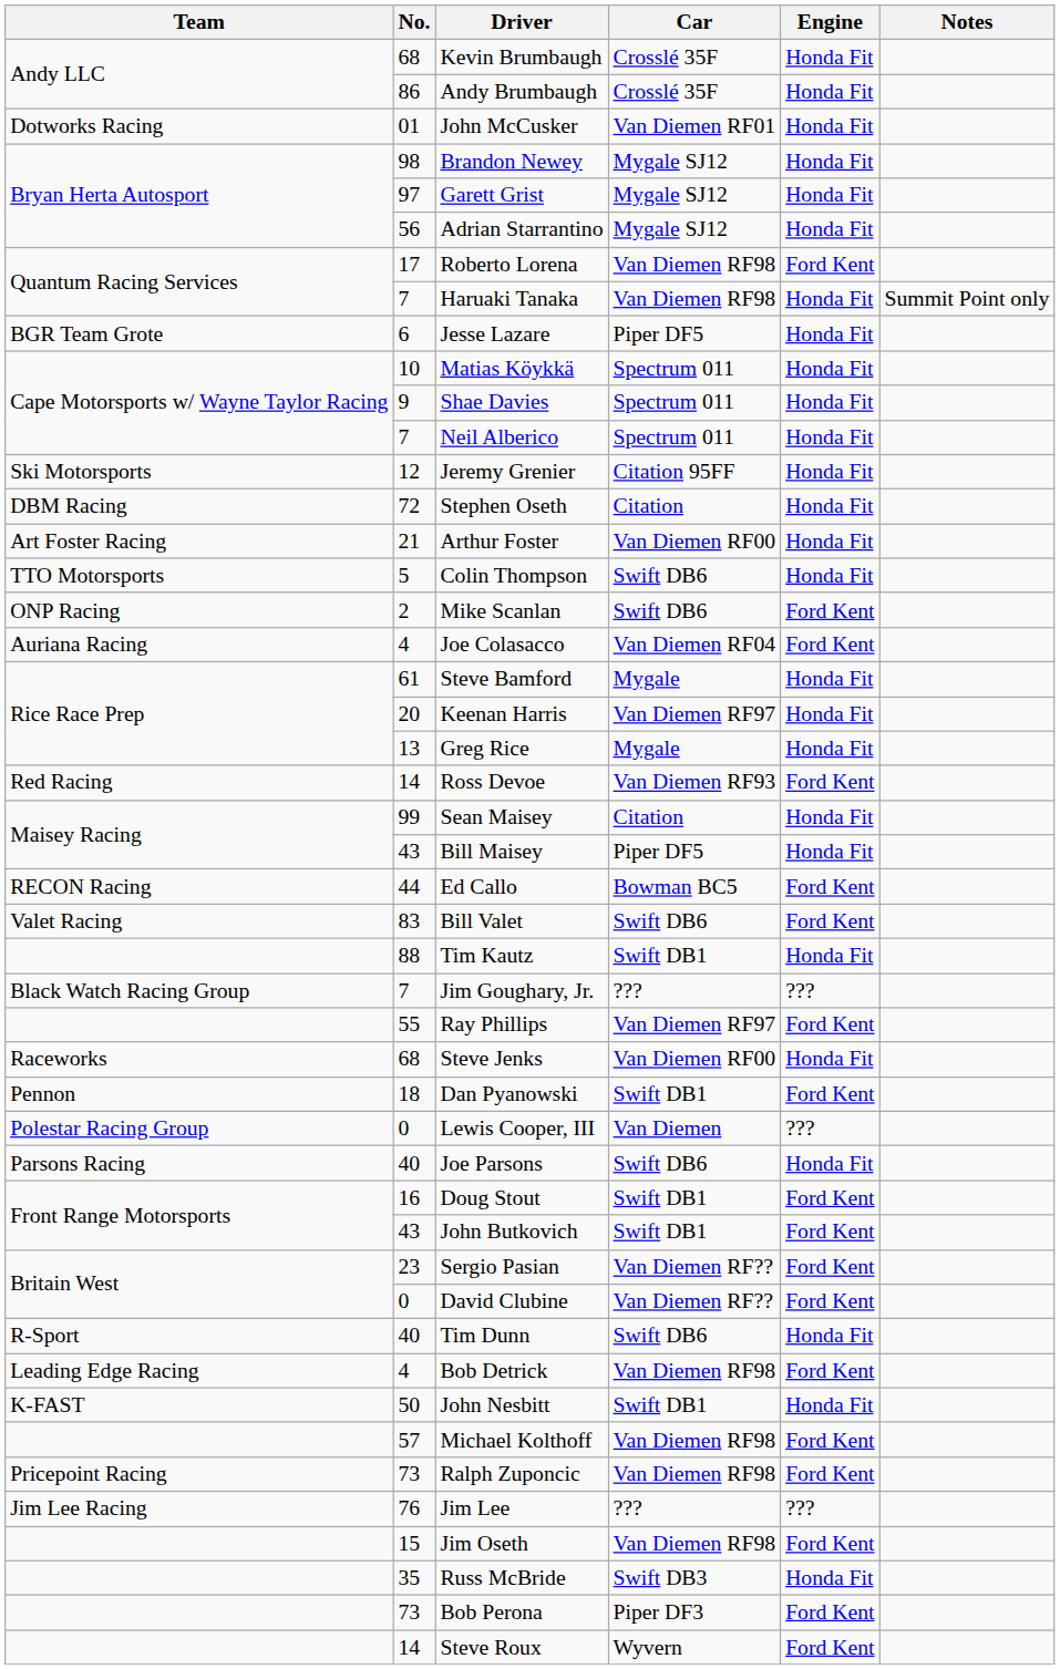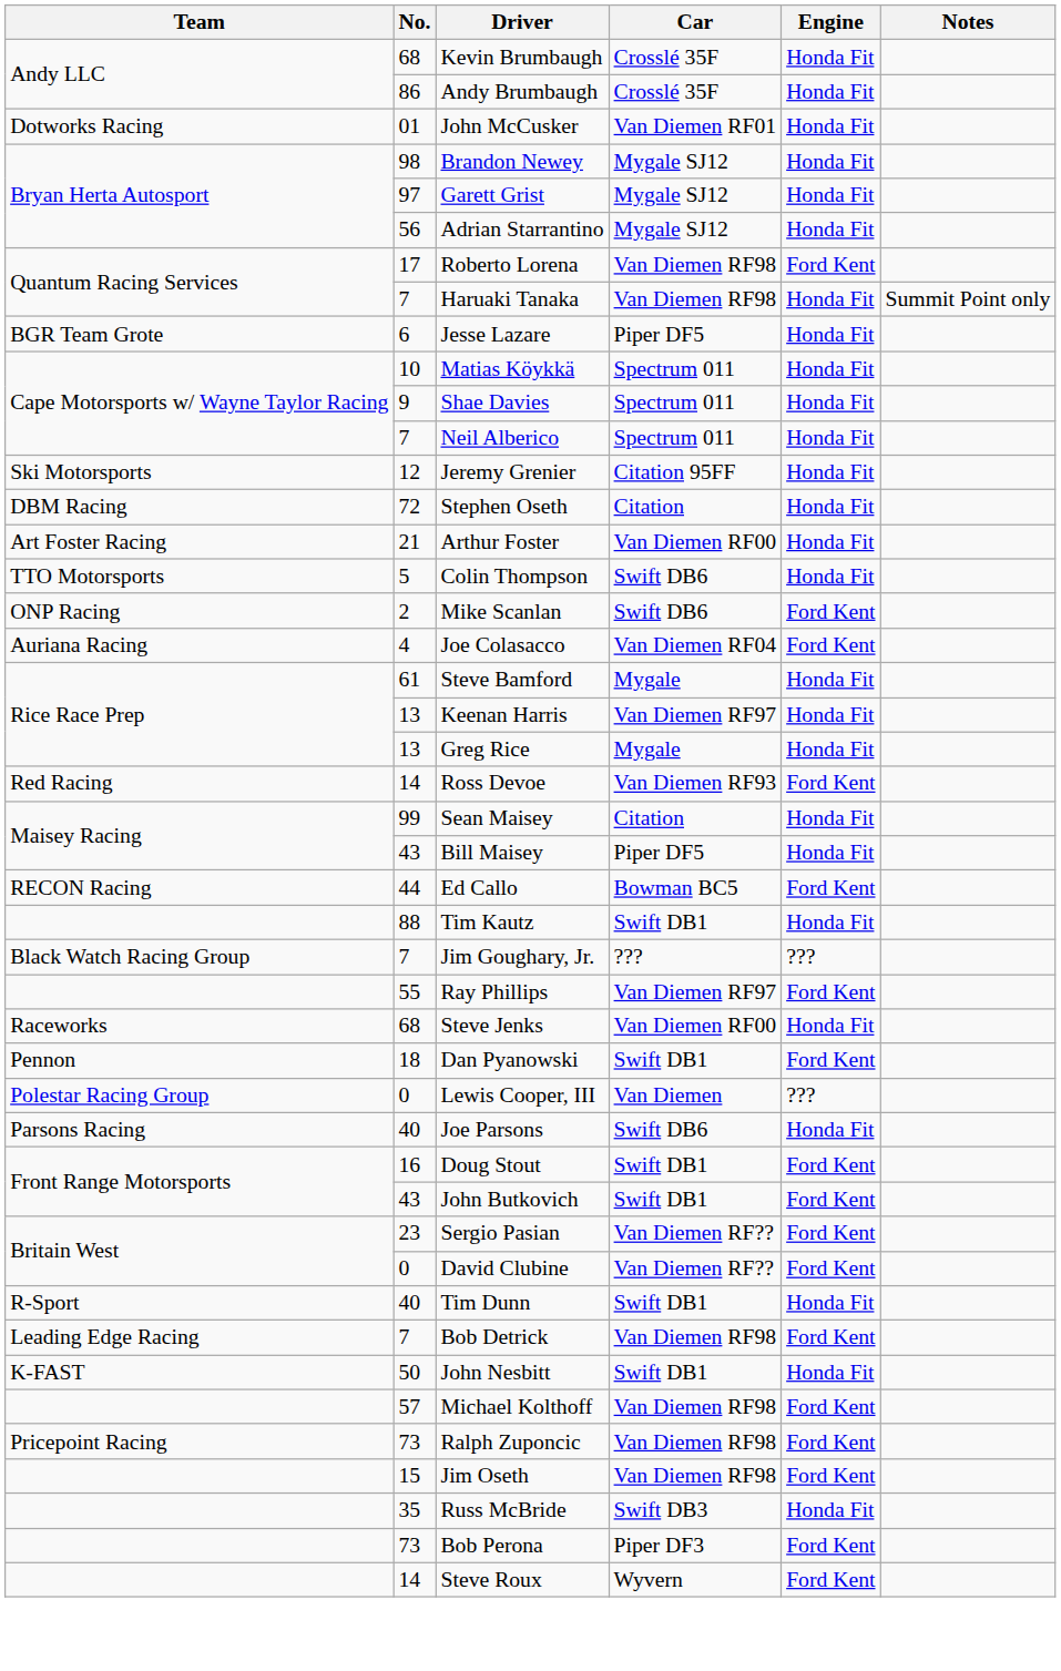 <table class="wikitable">
 <tr>
 <th>Team</th>
 <th>No.</th>
 <th>Driver</th>
 <th>Car</th>
 <th>Engine</th>
 <th>Notes</th>
 </tr>
 <tr>
 <td rowspan=2> Andy LLC</td>
 <td>68</td>
 <td> Kevin Brumbaugh</td>
 <td><a href='#'>Crosslé</a> 35F</td>
 <td><a href='#'>Honda Fit</a></td>
 <td></td>
 </tr>
 <tr>
 <td>86</td>
 <td> Andy Brumbaugh</td>
 <td><a href='#'>Crosslé</a> 35F</td>
 <td><a href='#'>Honda Fit</a></td>
 <td></td>
 </tr>
 <tr>
 <td> Dotworks Racing</td>
 <td>01</td>
 <td> John McCusker</td>
 <td><a href='#'>Van Diemen</a> RF01</td>
 <td><a href='#'>Honda Fit</a></td>
 <td></td>
 </tr>
 <tr>
 <td rowspan=3> <a href='#'>Bryan Herta Autosport</a></td>
 <td>98</td>
 <td> <a href='#'>Brandon Newey</a></td>
 <td><a href='#'>Mygale</a> SJ12</td>
 <td><a href='#'>Honda Fit</a></td>
 <td></td>
 </tr>
 <tr>
 <td>97</td>
 <td> <a href='#'>Garett Grist</a></td>
 <td><a href='#'>Mygale</a> SJ12</td>
 <td><a href='#'>Honda Fit</a></td>
 <td></td>
 </tr>
 <tr>
 <td>56</td>
 <td> Adrian Starrantino</td>
 <td><a href='#'>Mygale</a> SJ12</td>
 <td><a href='#'>Honda Fit</a></td>
 <td></td>
 </tr>
 <tr>
 <td rowspan=2> Quantum Racing Services</td>
 <td>17</td>
 <td> Roberto Lorena</td>
 <td><a href='#'>Van Diemen</a> RF98</td>
 <td><a href='#'>Ford Kent</a></td>
 <td></td>
 </tr>
 <tr>
 <td>7</td>
 <td> Haruaki Tanaka</td>
 <td><a href='#'>Van Diemen</a> RF98</td>
 <td><a href='#'>Honda Fit</a></td>
 <td>Summit Point only</td>
 </tr>
 <tr>
 <td> BGR Team Grote</td>
 <td>6</td>
 <td> Jesse Lazare</td>
 <td>Piper DF5</td>
 <td><a href='#'>Honda Fit</a></td>
 <td></td>
 </tr>
 <tr>
 <td rowspan=3> Cape Motorsports w/ <a href='#'>Wayne Taylor Racing</a></td>
 <td>10</td>
 <td> <a href='#'>Matias Köykkä</a></td>
 <td><a href='#'>Spectrum</a> 011</td>
 <td><a href='#'>Honda Fit</a></td>
 <td></td>
 </tr>
 <tr>
 <td>9</td>
 <td> <a href='#'>Shae Davies</a></td>
 <td><a href='#'>Spectrum</a> 011</td>
 <td><a href='#'>Honda Fit</a></td>
 <td></td>
 </tr>
 <tr>
 <td>7</td>
 <td> <a href='#'>Neil Alberico</a></td>
 <td><a href='#'>Spectrum</a> 011</td>
 <td><a href='#'>Honda Fit</a></td>
 <td></td>
 </tr>
 <tr>
 <td> Ski Motorsports</td>
 <td>12</td>
 <td> Jeremy Grenier</td>
 <td><a href='#'>Citation</a> 95FF</td>
 <td><a href='#'>Honda Fit</a></td>
 <td></td>
 </tr>
 <tr>
 <td> DBM Racing</td>
 <td>72</td>
 <td> Stephen Oseth</td>
 <td><a href='#'>Citation</a></td>
 <td><a href='#'>Honda Fit</a></td>
 <td></td>
 </tr>
 <tr>
 <td> Art Foster Racing</td>
 <td>21</td>
 <td> Arthur Foster</td>
 <td><a href='#'>Van Diemen</a> RF00</td>
 <td><a href='#'>Honda Fit</a></td>
 <td></td>
 </tr>
 <tr>
 <td> TTO Motorsports</td>
 <td>5</td>
 <td> Colin Thompson</td>
 <td><a href='#'>Swift</a> DB6</td>
 <td><a href='#'>Honda Fit</a></td>
 <td></td>
 </tr>
 <tr>
 <td> ONP Racing</td>
 <td>2</td>
 <td> Mike Scanlan</td>
 <td><a href='#'>Swift</a> DB6</td>
 <td><a href='#'>Ford Kent</a></td>
 <td></td>
 </tr>
 <tr>
 <td> Auriana Racing</td>
 <td>4</td>
 <td> Joe Colasacco</td>
 <td><a href='#'>Van Diemen</a> RF04</td>
 <td><a href='#'>Ford Kent</a></td>
 <td></td>
 </tr>
 <tr>
 <td rowspan=3> Rice Race Prep</td>
 <td>61</td>
 <td> Steve Bamford</td>
 <td><a href='#'>Mygale</a></td>
 <td><a href='#'>Honda Fit</a></td>
 <td></td>
 </tr>
 <tr>
-<td>20</td>
+<td>13</td>
 <td> Keenan Harris</td>
 <td><a href='#'>Van Diemen</a> RF97</td>
 <td><a href='#'>Honda Fit</a></td>
 <td></td>
 </tr>
 <tr>
 <td>13</td>
 <td> Greg Rice</td>
 <td><a href='#'>Mygale</a></td>
 <td><a href='#'>Honda Fit</a></td>
 <td></td>
 </tr>
 <tr>
 <td> Red Racing</td>
 <td>14</td>
 <td> Ross Devoe</td>
 <td><a href='#'>Van Diemen</a> RF93</td>
 <td><a href='#'>Ford Kent</a></td>
 <td></td>
 </tr>
 <tr>
 <td rowspan=2> Maisey Racing</td>
 <td>99</td>
 <td> Sean Maisey</td>
 <td><a href='#'>Citation</a></td>
 <td><a href='#'>Honda Fit</a></td>
 <td></td>
 </tr>
 <tr>
 <td>43</td>
 <td> Bill Maisey</td>
 <td>Piper DF5</td>
 <td><a href='#'>Honda Fit</a></td>
 <td></td>
 </tr>
 <tr>
 <td> RECON Racing</td>
 <td>44</td>
 <td> Ed Callo</td>
 <td><a href='#'>Bowman</a> BC5</td>
-<td><a href='#'>Ford Kent</a></td>
-<td></td>
-</tr>
-<tr>
-<td> Valet Racing</td>
-<td>83</td>
-<td> Bill Valet</td>
-<td><a href='#'>Swift</a> DB6</td>
 <td><a href='#'>Ford Kent</a></td>
 <td></td>
 </tr>
 <tr>
 <td></td>
 <td>88</td>
 <td> Tim Kautz</td>
 <td><a href='#'>Swift</a> DB1</td>
 <td><a href='#'>Honda Fit</a></td>
 <td></td>
 </tr>
 <tr>
 <td> Black Watch Racing Group</td>
 <td>7</td>
 <td> Jim Goughary, Jr.</td>
 <td>???</td>
 <td>???</td>
 <td></td>
 </tr>
 <tr>
 <td></td>
 <td>55</td>
 <td> Ray Phillips</td>
 <td><a href='#'>Van Diemen</a> RF97</td>
 <td><a href='#'>Ford Kent</a></td>
 <td></td>
 </tr>
 <tr>
 <td> Raceworks</td>
 <td>68</td>
 <td> Steve Jenks</td>
 <td><a href='#'>Van Diemen</a> RF00</td>
 <td><a href='#'>Honda Fit</a></td>
 <td></td>
 </tr>
 <tr>
 <td> Pennon</td>
 <td>18</td>
 <td> Dan Pyanowski</td>
 <td><a href='#'>Swift</a> DB1</td>
 <td><a href='#'>Ford Kent</a></td>
 <td></td>
 </tr>
 <tr>
 <td> <a href='#'>Polestar Racing Group</a></td>
 <td>0</td>
 <td> Lewis Cooper, III</td>
 <td><a href='#'>Van Diemen</a></td>
 <td>???</td>
 <td></td>
 </tr>
 <tr>
 <td> Parsons Racing</td>
 <td>40</td>
 <td> Joe Parsons</td>
 <td><a href='#'>Swift</a> DB6</td>
 <td><a href='#'>Honda Fit</a></td>
 <td></td>
 </tr>
 <tr>
 <td rowspan=2> Front Range Motorsports</td>
 <td>16</td>
 <td> Doug Stout</td>
 <td><a href='#'>Swift</a> DB1</td>
 <td><a href='#'>Ford Kent</a></td>
 <td></td>
 </tr>
 <tr>
 <td>43</td>
 <td> John Butkovich</td>
 <td><a href='#'>Swift</a> DB1</td>
 <td><a href='#'>Ford Kent</a></td>
 <td></td>
 </tr>
 <tr>
 <td rowspan=2> Britain West</td>
 <td>23</td>
 <td> Sergio Pasian</td>
 <td><a href='#'>Van Diemen</a> RF??</td>
 <td><a href='#'>Ford Kent</a></td>
 <td></td>
 </tr>
 <tr>
 <td>0</td>
 <td> David Clubine</td>
 <td><a href='#'>Van Diemen</a> RF??</td>
 <td><a href='#'>Ford Kent</a></td>
 <td></td>
 </tr>
 <tr>
 <td> R-Sport</td>
 <td>40</td>
 <td> Tim Dunn</td>
-<td><a href='#'>Swift</a> DB6</td>
+<td><a href='#'>Swift</a> DB1</td>
 <td><a href='#'>Honda Fit</a></td>
 <td></td>
 </tr>
 <tr>
 <td> Leading Edge Racing</td>
-<td>4</td>
+<td>7</td>
 <td> Bob Detrick</td>
 <td><a href='#'>Van Diemen</a> RF98</td>
 <td><a href='#'>Ford Kent</a></td>
 <td></td>
 </tr>
 <tr>
 <td> K-FAST</td>
 <td>50</td>
 <td> John Nesbitt</td>
 <td><a href='#'>Swift</a> DB1</td>
 <td><a href='#'>Honda Fit</a></td>
 <td></td>
 </tr>
 <tr>
 <td></td>
 <td>57</td>
 <td> Michael Kolthoff</td>
 <td><a href='#'>Van Diemen</a> RF98</td>
 <td><a href='#'>Ford Kent</a></td>
 <td></td>
 </tr>
 <tr>
 <td> Pricepoint Racing</td>
 <td>73</td>
 <td> Ralph Zuponcic</td>
 <td><a href='#'>Van Diemen</a> RF98</td>
 <td><a href='#'>Ford Kent</a></td>
-<td></td>
-</tr>
-<tr>
-<td> Jim Lee Racing</td>
-<td>76</td>
-<td> Jim Lee</td>
-<td>???</td>
-<td>???</td>
 <td></td>
 </tr>
 <tr>
 <td></td>
 <td>15</td>
 <td> Jim Oseth</td>
 <td><a href='#'>Van Diemen</a> RF98</td>
 <td><a href='#'>Ford Kent</a></td>
 <td></td>
 </tr>
 <tr>
 <td></td>
 <td>35</td>
 <td> Russ McBride</td>
 <td><a href='#'>Swift</a> DB3</td>
 <td><a href='#'>Honda Fit</a></td>
 <td></td>
 </tr>
 <tr>
 <td></td>
 <td>73</td>
 <td> Bob Perona</td>
 <td>Piper DF3</td>
 <td><a href='#'>Ford Kent</a></td>
 <td></td>
 </tr>
 <tr>
 <td></td>
 <td>14</td>
 <td> Steve Roux</td>
 <td>Wyvern</td>
 <td><a href='#'>Ford Kent</a></td>
 <td></td>
 </tr>
 </table>
